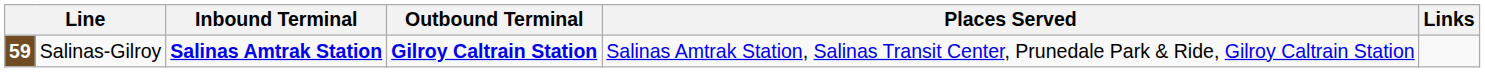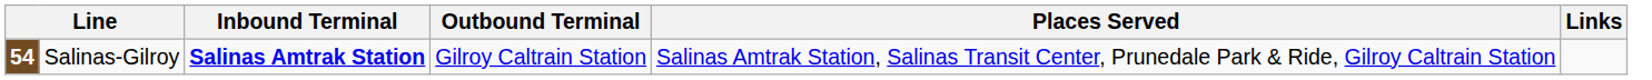 <table class="wikitable">
 <tr>
 <th colspan="2">Line</th>
 <th>Inbound Terminal</th>
 <th>Outbound Terminal</th>
 <th>Places Served</th>
 <th>Links</th>
 </tr>
 <tr>
-<td style="background:#714b21; color:white" align="right"><strong>59</strong></td>
+<td style="background:#714b21; color:white" align="right"><strong>54</strong></td>
 <td>Salinas-Gilroy</td>
 <td><strong><a href='#'>Salinas Amtrak Station</a></strong></td>
-<td><strong><a href='#'>Gilroy Caltrain Station</a></strong></td>
+<td><a href='#'>Gilroy Caltrain Station</a></td>
 <td><a href='#'>Salinas Amtrak Station</a>, <a href='#'>Salinas Transit Center</a>, Prunedale Park & Ride, <a href='#'>Gilroy Caltrain Station</a></td>
 <td></td>
 </tr>
 </table>
